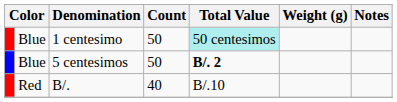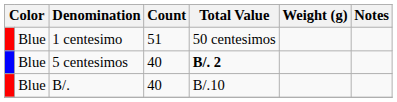 <table class="wikitable">
 <tr>
 <th colspan=2>Color</th>
 <th>Denomination</th>
 <th>Count</th>
 <th>Total Value</th>
 <th>Weight (g)</th>
 <th>Notes</th>
 </tr>
 <tr>
 <td style="background:Red"> </td>
 <td>Blue</td>
 <td>1 centesimo</td>
-<td>50</td>
-<td style="background: paleturquoise;">50 centesimos</td>
+<td>51</td>
+<td>50 centesimos</td>
 <td></td>
 <td></td>
 </tr>
 <tr>
 <td style="background:Blue"> </td>
 <td>Blue</td>
 <td>5 centesimos</td>
-<td>50</td>
+<td>40</td>
 <td><strong>B/. 2</strong></td>
 <td></td>
 <td></td>
 </tr>
 <tr>
 <td style="background:Red"> </td>
-<td>Red</td>
+<td>Blue</td>
 <td>B/.</td>
 <td>40</td>
 <td>B/.10</td>
 <td></td>
 <td></td>
 </tr>
 <tr>
 </tr>
 </table>
